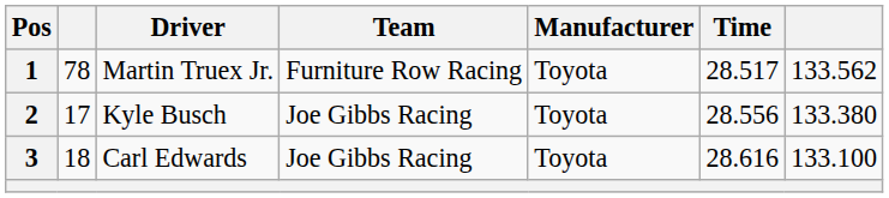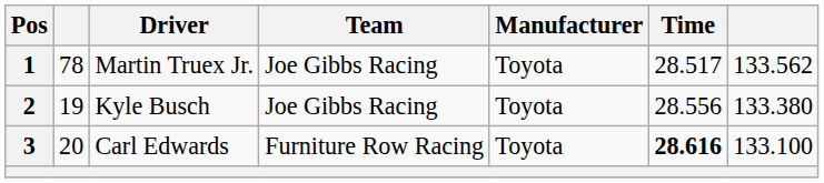 <table class="wikitable" style="font-size:95%">
 <tr>
 <th>Pos</th>
 <th></th>
 <th>Driver</th>
 <th>Team</th>
 <th>Manufacturer</th>
 <th>Time</th>
 <th></th>
 </tr>
 <tr>
 <th>1</th>
 <td>78</td>
 <td>Martin Truex Jr.</td>
-<td>Furniture Row Racing</td>
+<td>Joe Gibbs Racing</td>
 <td>Toyota</td>
 <td>28.517</td>
 <td>133.562</td>
 </tr>
 <tr>
 <th>2</th>
-<td>17</td>
+<td>19</td>
 <td>Kyle Busch</td>
 <td>Joe Gibbs Racing</td>
 <td>Toyota</td>
 <td>28.556</td>
 <td>133.380</td>
 </tr>
 <tr>
 <th>3</th>
-<td>18</td>
+<td>20</td>
 <td>Carl Edwards</td>
-<td>Joe Gibbs Racing</td>
+<td>Furniture Row Racing</td>
 <td>Toyota</td>
-<td>28.616</td>
+<td><strong>28.616</strong></td>
 <td>133.100</td>
 </tr>
 <tr>
 <th colspan="7"></th>
 </tr>
 </table>
